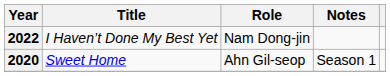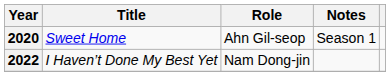 <table class="wikitable sortable plainrowheaders">
 <tr>
 <th scope="col">Year</th>
 <th scope="col">Title</th>
 <th scope="col">Role</th>
 <th scope="col">Notes</th>
 <th scope="col" class="unsortable"></th>
 </tr>
 <tr>
+<th scope="row">2020</th>
+<td><em><a href='#'>Sweet Home</a></em></td>
+<td>Ahn Gil-seop</td>
+<td>Season 1</td>
+<td></td>
+</tr>
+<tr>
 <th scope="row">2022</th>
 <td><em>I Haven’t Done My Best Yet</em></td>
 <td>Nam Dong-jin</td>
 <td></td>
 <td></td>
 </tr>
 <tr>
-<th scope="row">2020</th>
-<td><em><a href='#'>Sweet Home</a></em></td>
-<td>Ahn Gil-seop</td>
-<td>Season 1</td>
-<td></td>
-</tr>
-<tr>
 </tr>
 </table>
